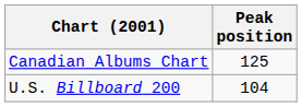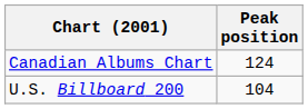 <table class="wikitable sortable">
 <tr>
 <th>Chart (2001)</th>
 <th>Peak<br>position</th>
 </tr>
 <tr>
 <td align="left"><a href='#'>Canadian Albums Chart</a></td>
-<td align="center">125</td>
+<td align="center">124</td>
 </tr>
 <tr>
 <td align="left">U.S. <a href='#'><em>Billboard</em> 200</a></td>
 <td align="center">104</td>
 </tr>
 </table>
